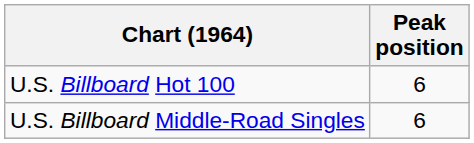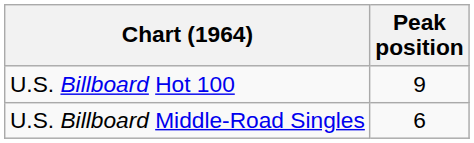 <table class="wikitable sortable">
 <tr>
 <th align="left">Chart (1964)</th>
 <th align="left">Peak<br>position</th>
 </tr>
 <tr>
 <td align="left">U.S. <em><a href='#'>Billboard</a></em> <a href='#'>Hot 100</a></td>
-<td style="text-align:center;">6</td>
+<td style="text-align:center;">9</td>
 </tr>
 <tr>
 <td align="left">U.S. <em>Billboard</em> <a href='#'>Middle-Road Singles</a></td>
 <td style="text-align:center;">6</td>
 </tr>
 </table>
